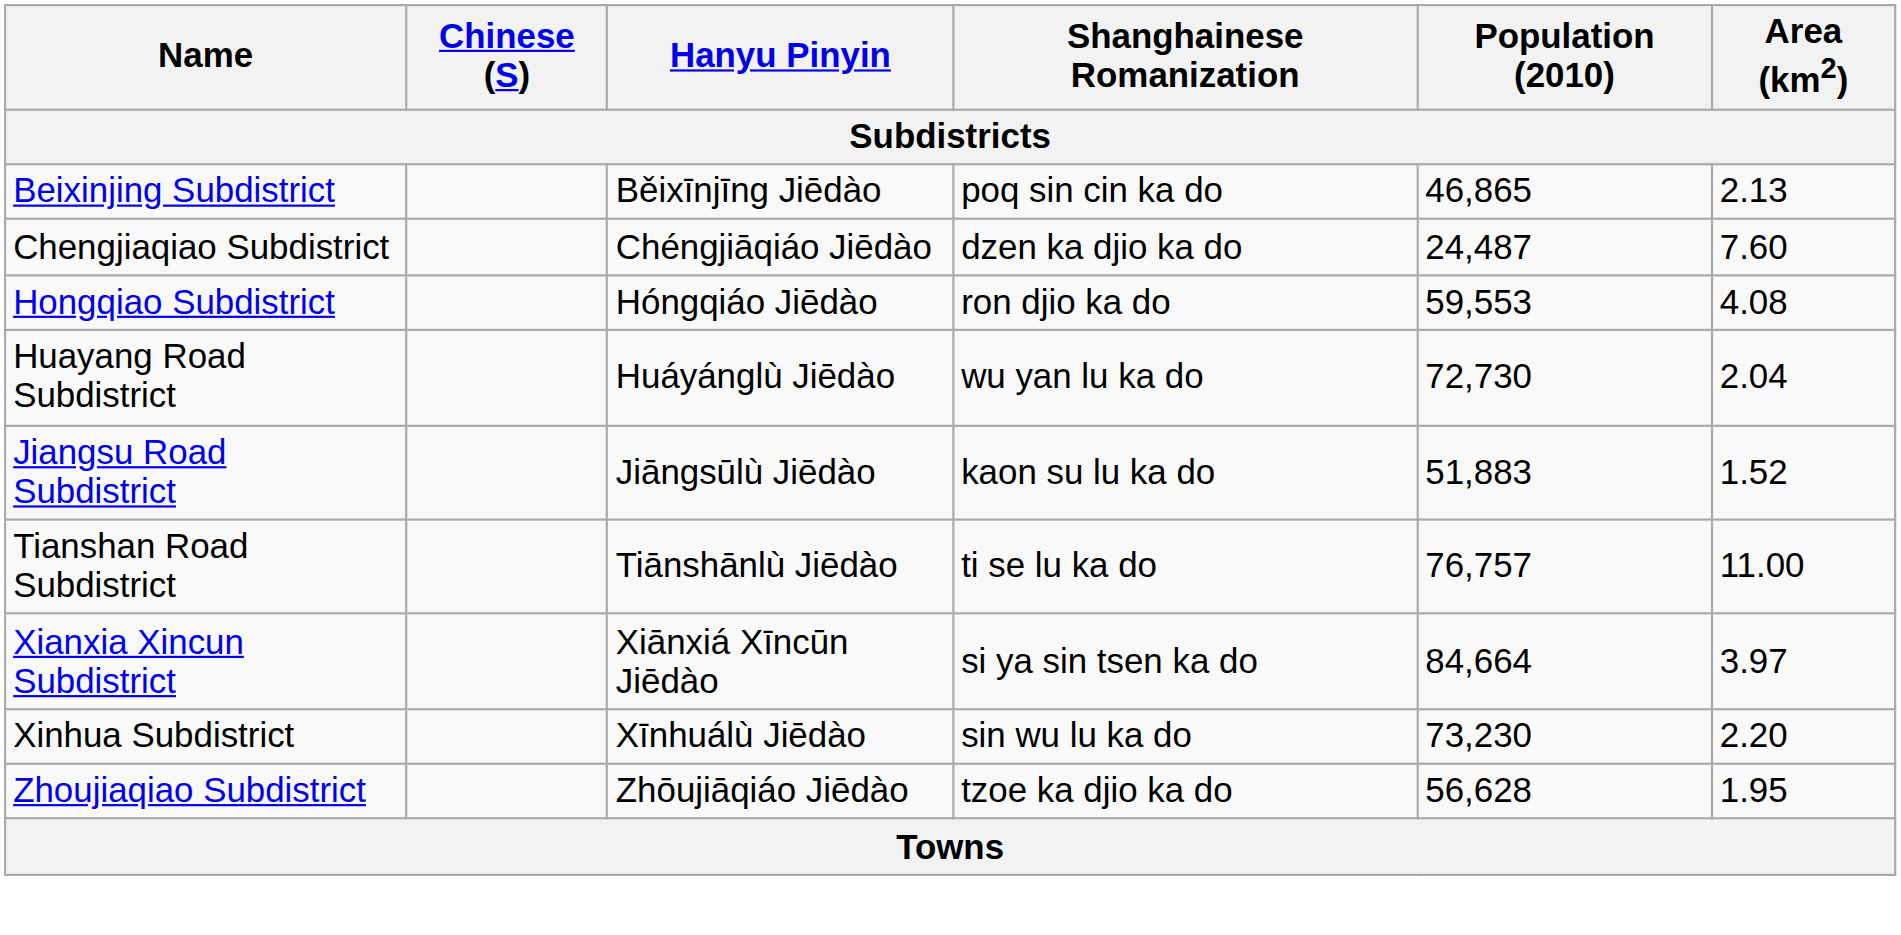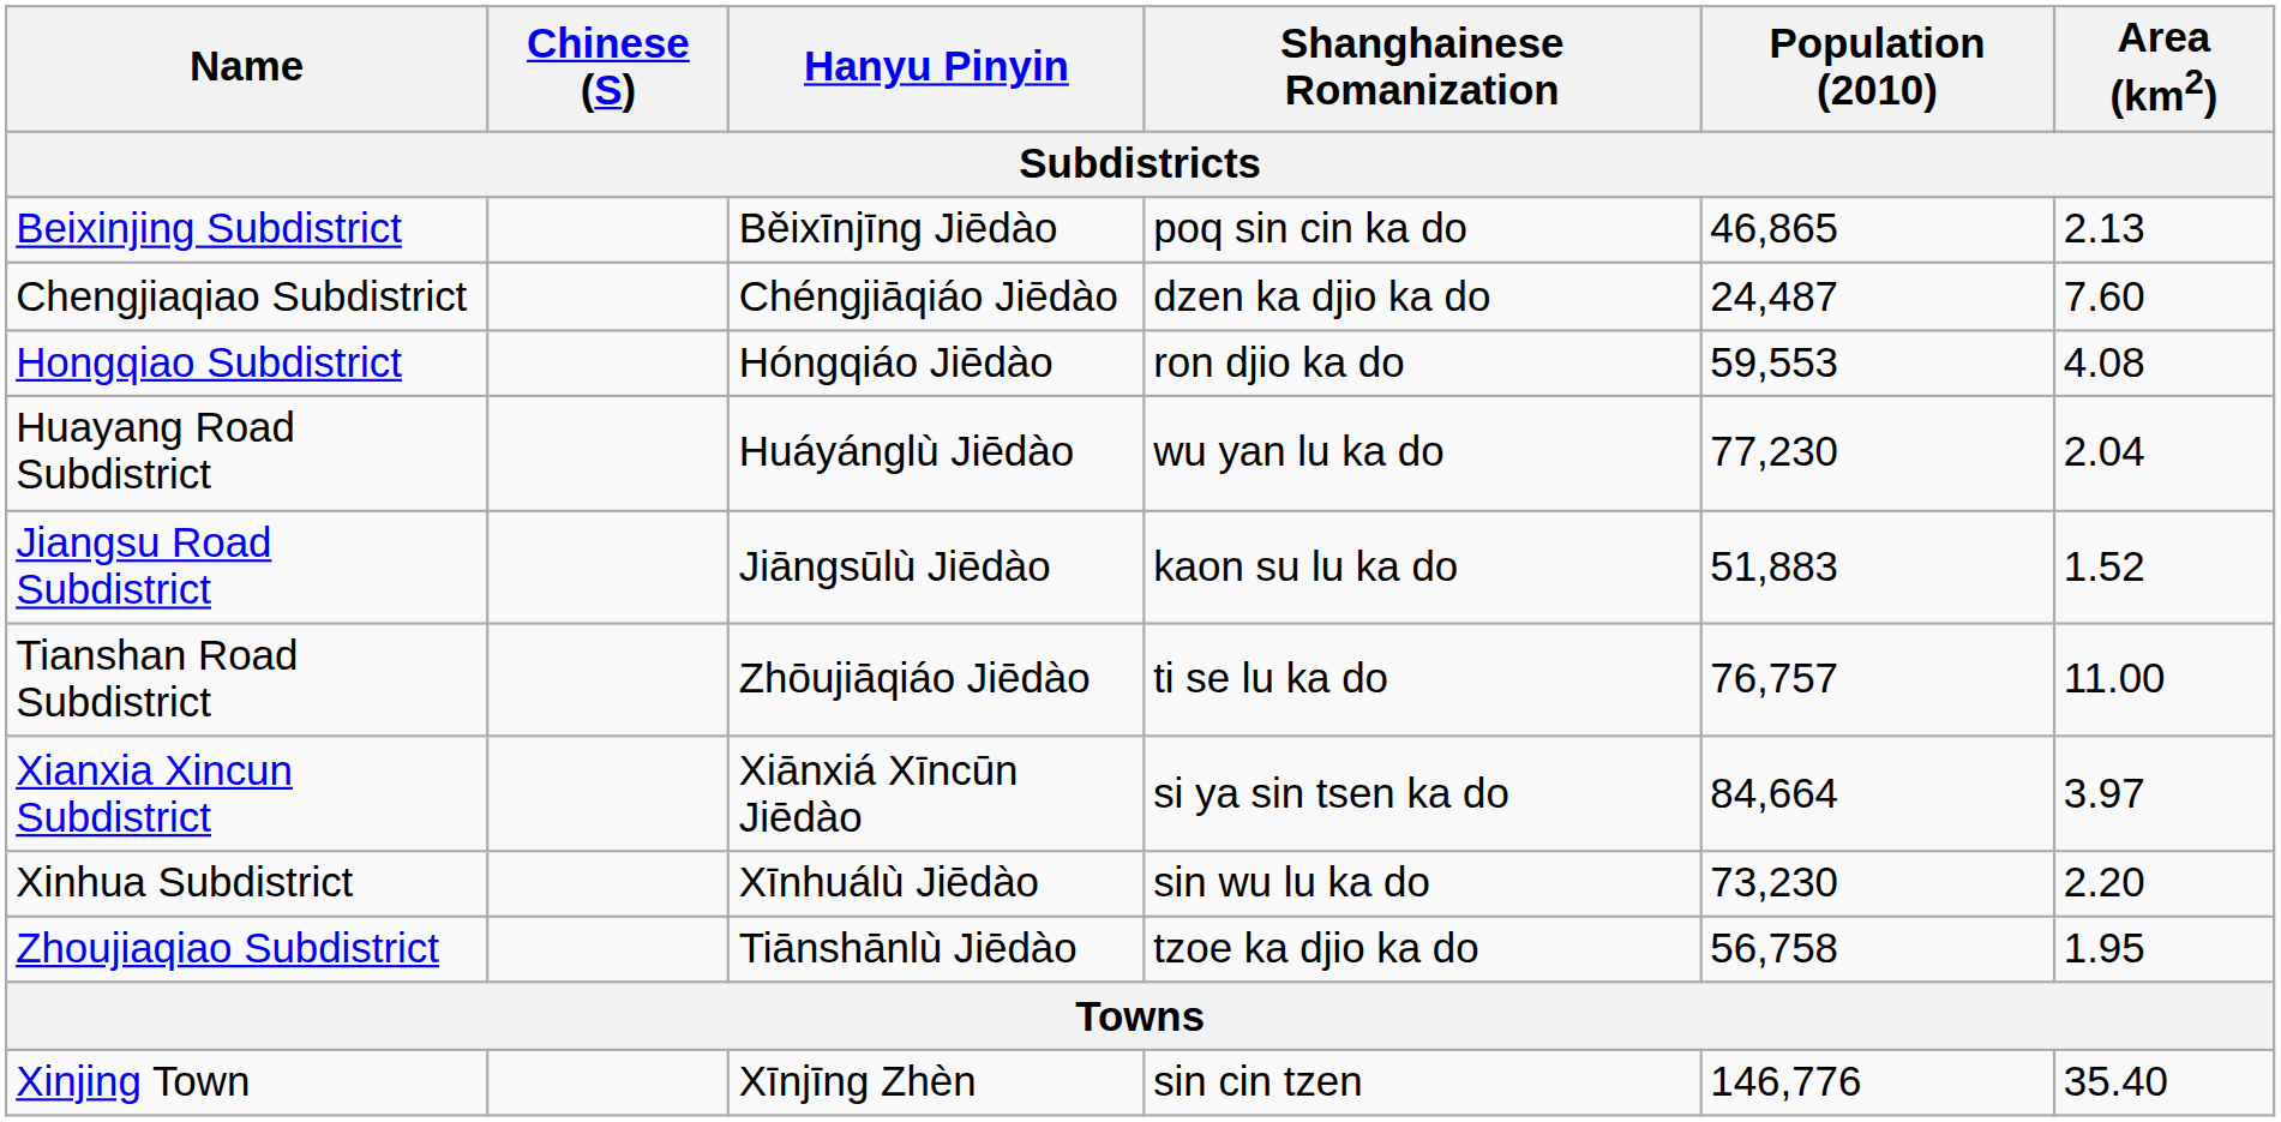 <table class="wikitable">
 <tr>
 <th>Name</th>
 <th><a href='#'>Chinese</a> (<a href='#'>S</a>)</th>
 <th><a href='#'>Hanyu Pinyin</a></th>
 <th>Shanghainese Romanization</th>
 <th>Population (2010)</th>
 <th>Area (km<sup>2</sup>)</th>
 </tr>
 <tr>
 <th colspan="6">Subdistricts</th>
 </tr>
 <tr>
 <td><a href='#'>Beixinjing Subdistrict</a></td>
 <td></td>
 <td>Běixīnjīng Jiēdào</td>
 <td>poq sin cin ka do</td>
 <td>46,865</td>
 <td>2.13</td>
 </tr>
 <tr>
 <td>Chengjiaqiao Subdistrict</td>
 <td></td>
 <td>Chéngjiāqiáo Jiēdào</td>
 <td>dzen ka djio ka do</td>
 <td>24,487</td>
 <td>7.60</td>
 </tr>
 <tr>
 <td><a href='#'>Hongqiao Subdistrict</a></td>
 <td></td>
 <td>Hóngqiáo Jiēdào</td>
 <td>ron djio ka do</td>
 <td>59,553</td>
 <td>4.08</td>
 </tr>
 <tr>
 <td>Huayang Road Subdistrict</td>
 <td></td>
 <td>Huáyánglù Jiēdào</td>
 <td>wu yan lu ka do</td>
-<td>72,730</td>
+<td>77,230</td>
 <td>2.04</td>
 </tr>
 <tr>
 <td><a href='#'>Jiangsu Road Subdistrict</a></td>
 <td></td>
 <td>Jiāngsūlù Jiēdào</td>
 <td>kaon su lu ka do</td>
 <td>51,883</td>
 <td>1.52</td>
 </tr>
 <tr>
 <td>Tianshan Road Subdistrict</td>
 <td></td>
-<td>Tiānshānlù Jiēdào</td>
+<td>Zhōujiāqiáo Jiēdào</td>
 <td>ti se lu ka do</td>
 <td>76,757</td>
 <td>11.00</td>
 </tr>
 <tr>
 <td><a href='#'>Xianxia Xincun Subdistrict</a></td>
 <td></td>
 <td>Xiānxiá Xīncūn Jiēdào</td>
 <td>si ya sin tsen ka do</td>
 <td>84,664</td>
 <td>3.97</td>
 </tr>
 <tr>
 <td>Xinhua Subdistrict</td>
 <td></td>
 <td>Xīnhuálù Jiēdào</td>
 <td>sin wu lu ka do</td>
 <td>73,230</td>
 <td>2.20</td>
 </tr>
 <tr>
 <td><a href='#'>Zhoujiaqiao Subdistrict</a></td>
 <td></td>
-<td>Zhōujiāqiáo Jiēdào</td>
+<td>Tiānshānlù Jiēdào</td>
 <td>tzoe ka djio ka do</td>
-<td>56,628</td>
+<td>56,758</td>
 <td>1.95</td>
 </tr>
 <tr>
 <th colspan="6">Towns</th>
 </tr>
+<tr>
+<td><a href='#'>Xinjing</a> Town</td>
+<td></td>
+<td>Xīnjīng Zhèn</td>
+<td>sin cin tzen</td>
+<td>146,776</td>
+<td>35.40</td>
+</tr>
 </table>
